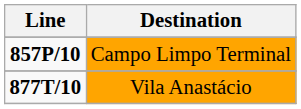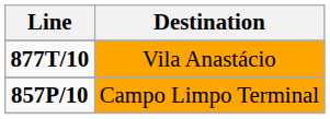 <table class="wikitable">
 <tr>
 <th align="center">Line</th>
 <th align="center">Destination</th>
+</tr>
+<tr>
+</tr>
+<tr>
+<td align="center"><strong>877T/10</strong></td>
+<td align="center" bgcolor="orange">Vila Anastácio</td>
 </tr>
 <tr>
 </tr>
 <tr>
 <td align="center"><strong>857P/10</strong></td>
 <td align="center" bgcolor="orange">Campo Limpo Terminal</td>
 </tr>
 <tr>
 </tr>
-<tr>
-<td align="center"><strong>877T/10</strong></td>
-<td align="center" bgcolor="orange">Vila Anastácio</td>
-</tr>
-<tr>
-</tr>
 </table>
